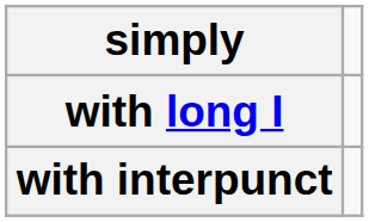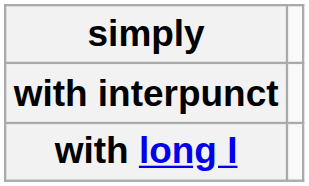 <table class="wikitable">
 <tr>
 <th>simply</th>
 <td></td>
 </tr>
 <tr>
+<th>with interpunct</th>
+<td></td>
+</tr>
+<tr>
 <th>with <a href='#'>long I</a></th>
 <td></td>
 </tr>
-<tr>
-<th>with interpunct</th>
-<td></td>
-</tr>
 </table>
